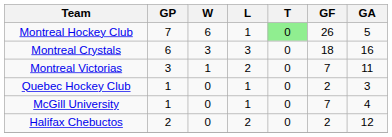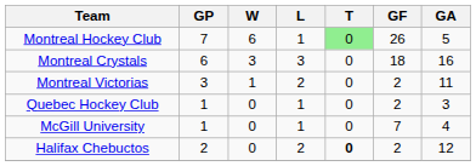 <table class="wikitable" style="text-align:center;">
 <tr>
 <th style="width:12em">Team</th>
 <th style="width:3em">GP</th>
 <th style="width:3em">W</th>
 <th style="width:3em">L</th>
 <th style="width:3em">T</th>
 <th style="width:3em">GF</th>
 <th style="width:3em">GA</th>
 </tr>
 <tr>
 <td><a href='#'>Montreal Hockey Club</a></td>
 <td>7</td>
 <td>6</td>
 <td>1</td>
 <td style="background: lightgreen;">0</td>
 <td>26</td>
 <td>5</td>
 </tr>
 <tr>
 <td><a href='#'>Montreal Crystals</a></td>
 <td>6</td>
 <td>3</td>
 <td>3</td>
 <td>0</td>
 <td>18</td>
 <td>16</td>
 </tr>
 <tr>
 <td><a href='#'>Montreal Victorias</a></td>
 <td>3</td>
 <td>1</td>
 <td>2</td>
 <td>0</td>
-<td>7</td>
+<td>2</td>
 <td>11</td>
 </tr>
 <tr>
 <td><a href='#'>Quebec Hockey Club</a></td>
 <td>1</td>
 <td>0</td>
 <td>1</td>
 <td>0</td>
 <td>2</td>
 <td>3</td>
 </tr>
 <tr>
 <td><a href='#'>McGill University</a></td>
 <td>1</td>
 <td>0</td>
 <td>1</td>
 <td>0</td>
 <td>7</td>
 <td>4</td>
 </tr>
 <tr>
 <td><a href='#'>Halifax Chebuctos</a></td>
 <td>2</td>
 <td>0</td>
 <td>2</td>
-<td>0</td>
+<td><strong>0</strong></td>
 <td>2</td>
 <td>12</td>
 </tr>
 <tr>
 </tr>
 </table>
